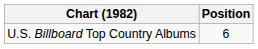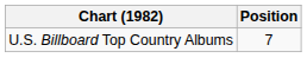 <table class="wikitable">
 <tr>
 <th>Chart (1982)</th>
 <th>Position</th>
 </tr>
 <tr>
 <td>U.S. <em>Billboard</em> Top Country Albums</td>
-<td align="center">6</td>
+<td align="center">7</td>
 </tr>
 </table>
